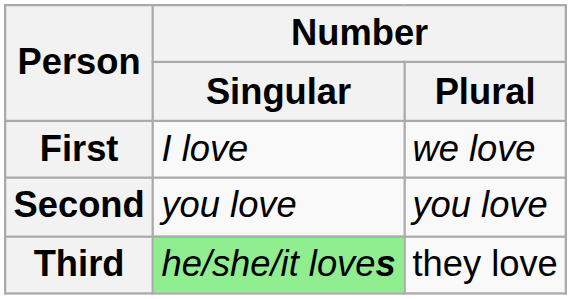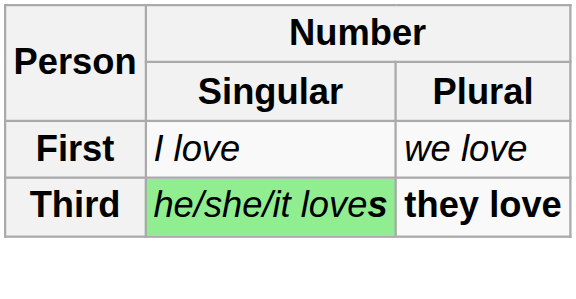 <table class="wikitable">
 <tr>
 <th rowspan="2">Person</th>
 <th colspan="2">Number</th>
 </tr>
 <tr>
 <th>Singular</th>
 <th>Plural</th>
 </tr>
 <tr>
 <th>First</th>
 <td><em>I love</em></td>
 <td><em>we love</em></td>
 </tr>
 <tr>
-<th>Second</th>
-<td><em>you love</em></td>
-<td><em>you love</em></td>
-</tr>
-<tr>
 <th>Third</th>
 <td style="background: lightgreen;"><em>he/she/it love<strong>s<strong><em></td>
-<td></em>they love<em></td>
+<td><strong></em>they love<em></strong></td>
 </tr>
 </table>
